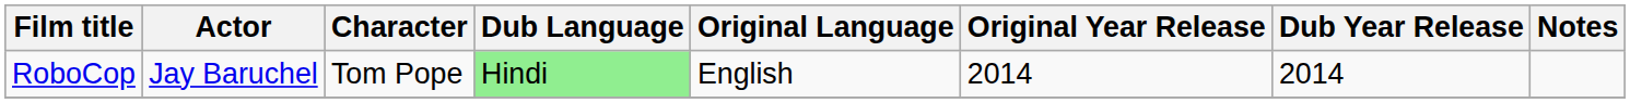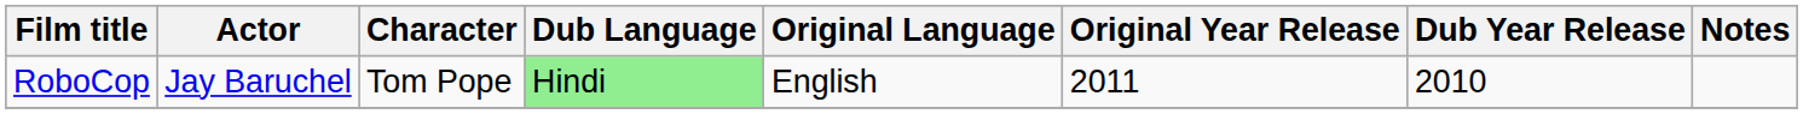 <table class="wikitable">
 <tr>
 <th>Film title</th>
 <th>Actor</th>
 <th>Character</th>
 <th>Dub Language</th>
 <th>Original Language</th>
 <th>Original Year Release</th>
 <th>Dub Year Release</th>
 <th>Notes</th>
 </tr>
 <tr>
 <td><a href='#'>RoboCop</a></td>
 <td><a href='#'>Jay Baruchel</a></td>
 <td>Tom Pope</td>
 <td style="background: lightgreen;">Hindi</td>
 <td>English</td>
-<td>2014</td>
-<td>2014</td>
+<td>2011</td>
+<td>2010</td>
 <td></td>
 </tr>
 <tr>
 </tr>
 </table>
